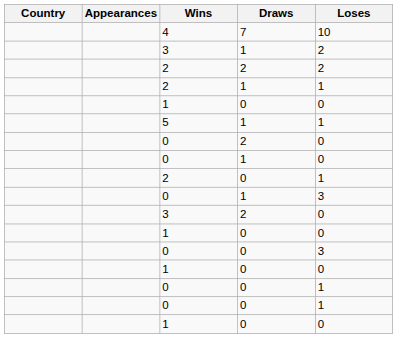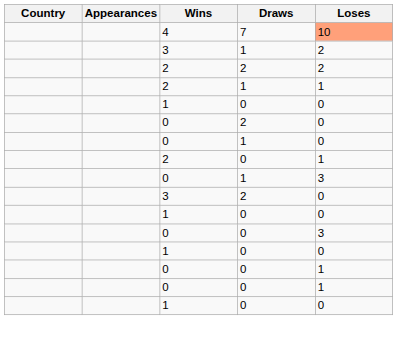 <table class="wikitable sortable">
 <tr>
 <th style="width:20%;">Country</th>
 <th style="width:20%;">Appearances</th>
 <th style="width:20%;">Wins</th>
 <th style="width:20%;">Draws</th>
 <th style="width:20%;">Loses</th>
 </tr>
 <tr>
 <td></td>
 <td></td>
 <td>4</td>
 <td>7</td>
-<td>10</td>
+<td style="background: lightsalmon;">10</td>
 </tr>
 <tr>
 <td></td>
 <td></td>
 <td>3</td>
 <td>1</td>
 <td>2</td>
 </tr>
 <tr>
 <td></td>
 <td></td>
 <td>2</td>
 <td>2</td>
 <td>2</td>
 </tr>
 <tr>
 <td></td>
 <td></td>
 <td>2</td>
 <td>1</td>
 <td>1</td>
 </tr>
 <tr>
 <td></td>
 <td></td>
 <td>1</td>
 <td>0</td>
 <td>0</td>
-</tr>
-<tr>
-<td></td>
-<td></td>
-<td>5</td>
-<td>1</td>
-<td>1</td>
 </tr>
 <tr>
 <td></td>
 <td></td>
 <td>0</td>
 <td>2</td>
 <td>0</td>
 </tr>
 <tr>
 <td></td>
 <td></td>
 <td>0</td>
 <td>1</td>
 <td>0</td>
 </tr>
 <tr>
 <td></td>
 <td></td>
 <td>2</td>
 <td>0</td>
 <td>1</td>
 </tr>
 <tr>
 <td></td>
 <td></td>
 <td>0</td>
 <td>1</td>
 <td>3</td>
 </tr>
 <tr>
 <td></td>
 <td></td>
 <td>3</td>
 <td>2</td>
 <td>0</td>
 </tr>
 <tr>
 <td></td>
 <td></td>
 <td>1</td>
 <td>0</td>
 <td>0</td>
 </tr>
 <tr>
 <td></td>
 <td></td>
 <td>0</td>
 <td>0</td>
 <td>3</td>
 </tr>
 <tr>
 <td></td>
 <td></td>
 <td>1</td>
 <td>0</td>
 <td>0</td>
 </tr>
 <tr>
 <td></td>
 <td></td>
 <td>0</td>
 <td>0</td>
 <td>1</td>
 </tr>
 <tr>
 <td></td>
 <td></td>
 <td>0</td>
 <td>0</td>
 <td>1</td>
 </tr>
 <tr>
 <td></td>
 <td></td>
 <td>1</td>
 <td>0</td>
 <td>0</td>
 </tr>
 </table>
